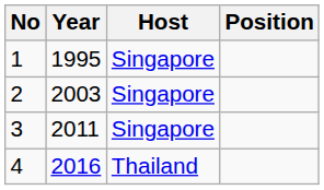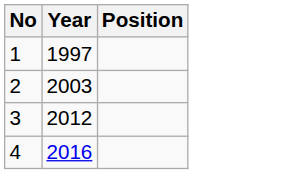 <table class="wikitable">
 <tr>
 <th>No</th>
 <th>Year</th>
-<th>Host</th>
 <th>Position</th>
 </tr>
 <tr>
 <td>1</td>
-<td>1995</td>
-<td> <a href='#'>Singapore</a></td>
+<td>1997</td>
 <td></td>
 </tr>
 <tr>
 <td>2</td>
 <td>2003</td>
-<td> <a href='#'>Singapore</a></td>
 <td></td>
 </tr>
 <tr>
 <td>3</td>
-<td>2011</td>
-<td> <a href='#'>Singapore</a></td>
+<td>2012</td>
 <td></td>
 </tr>
 <tr>
 <td>4</td>
 <td><a href='#'>2016</a></td>
-<td> <a href='#'>Thailand</a></td>
 <td></td>
 </tr>
 </table>
